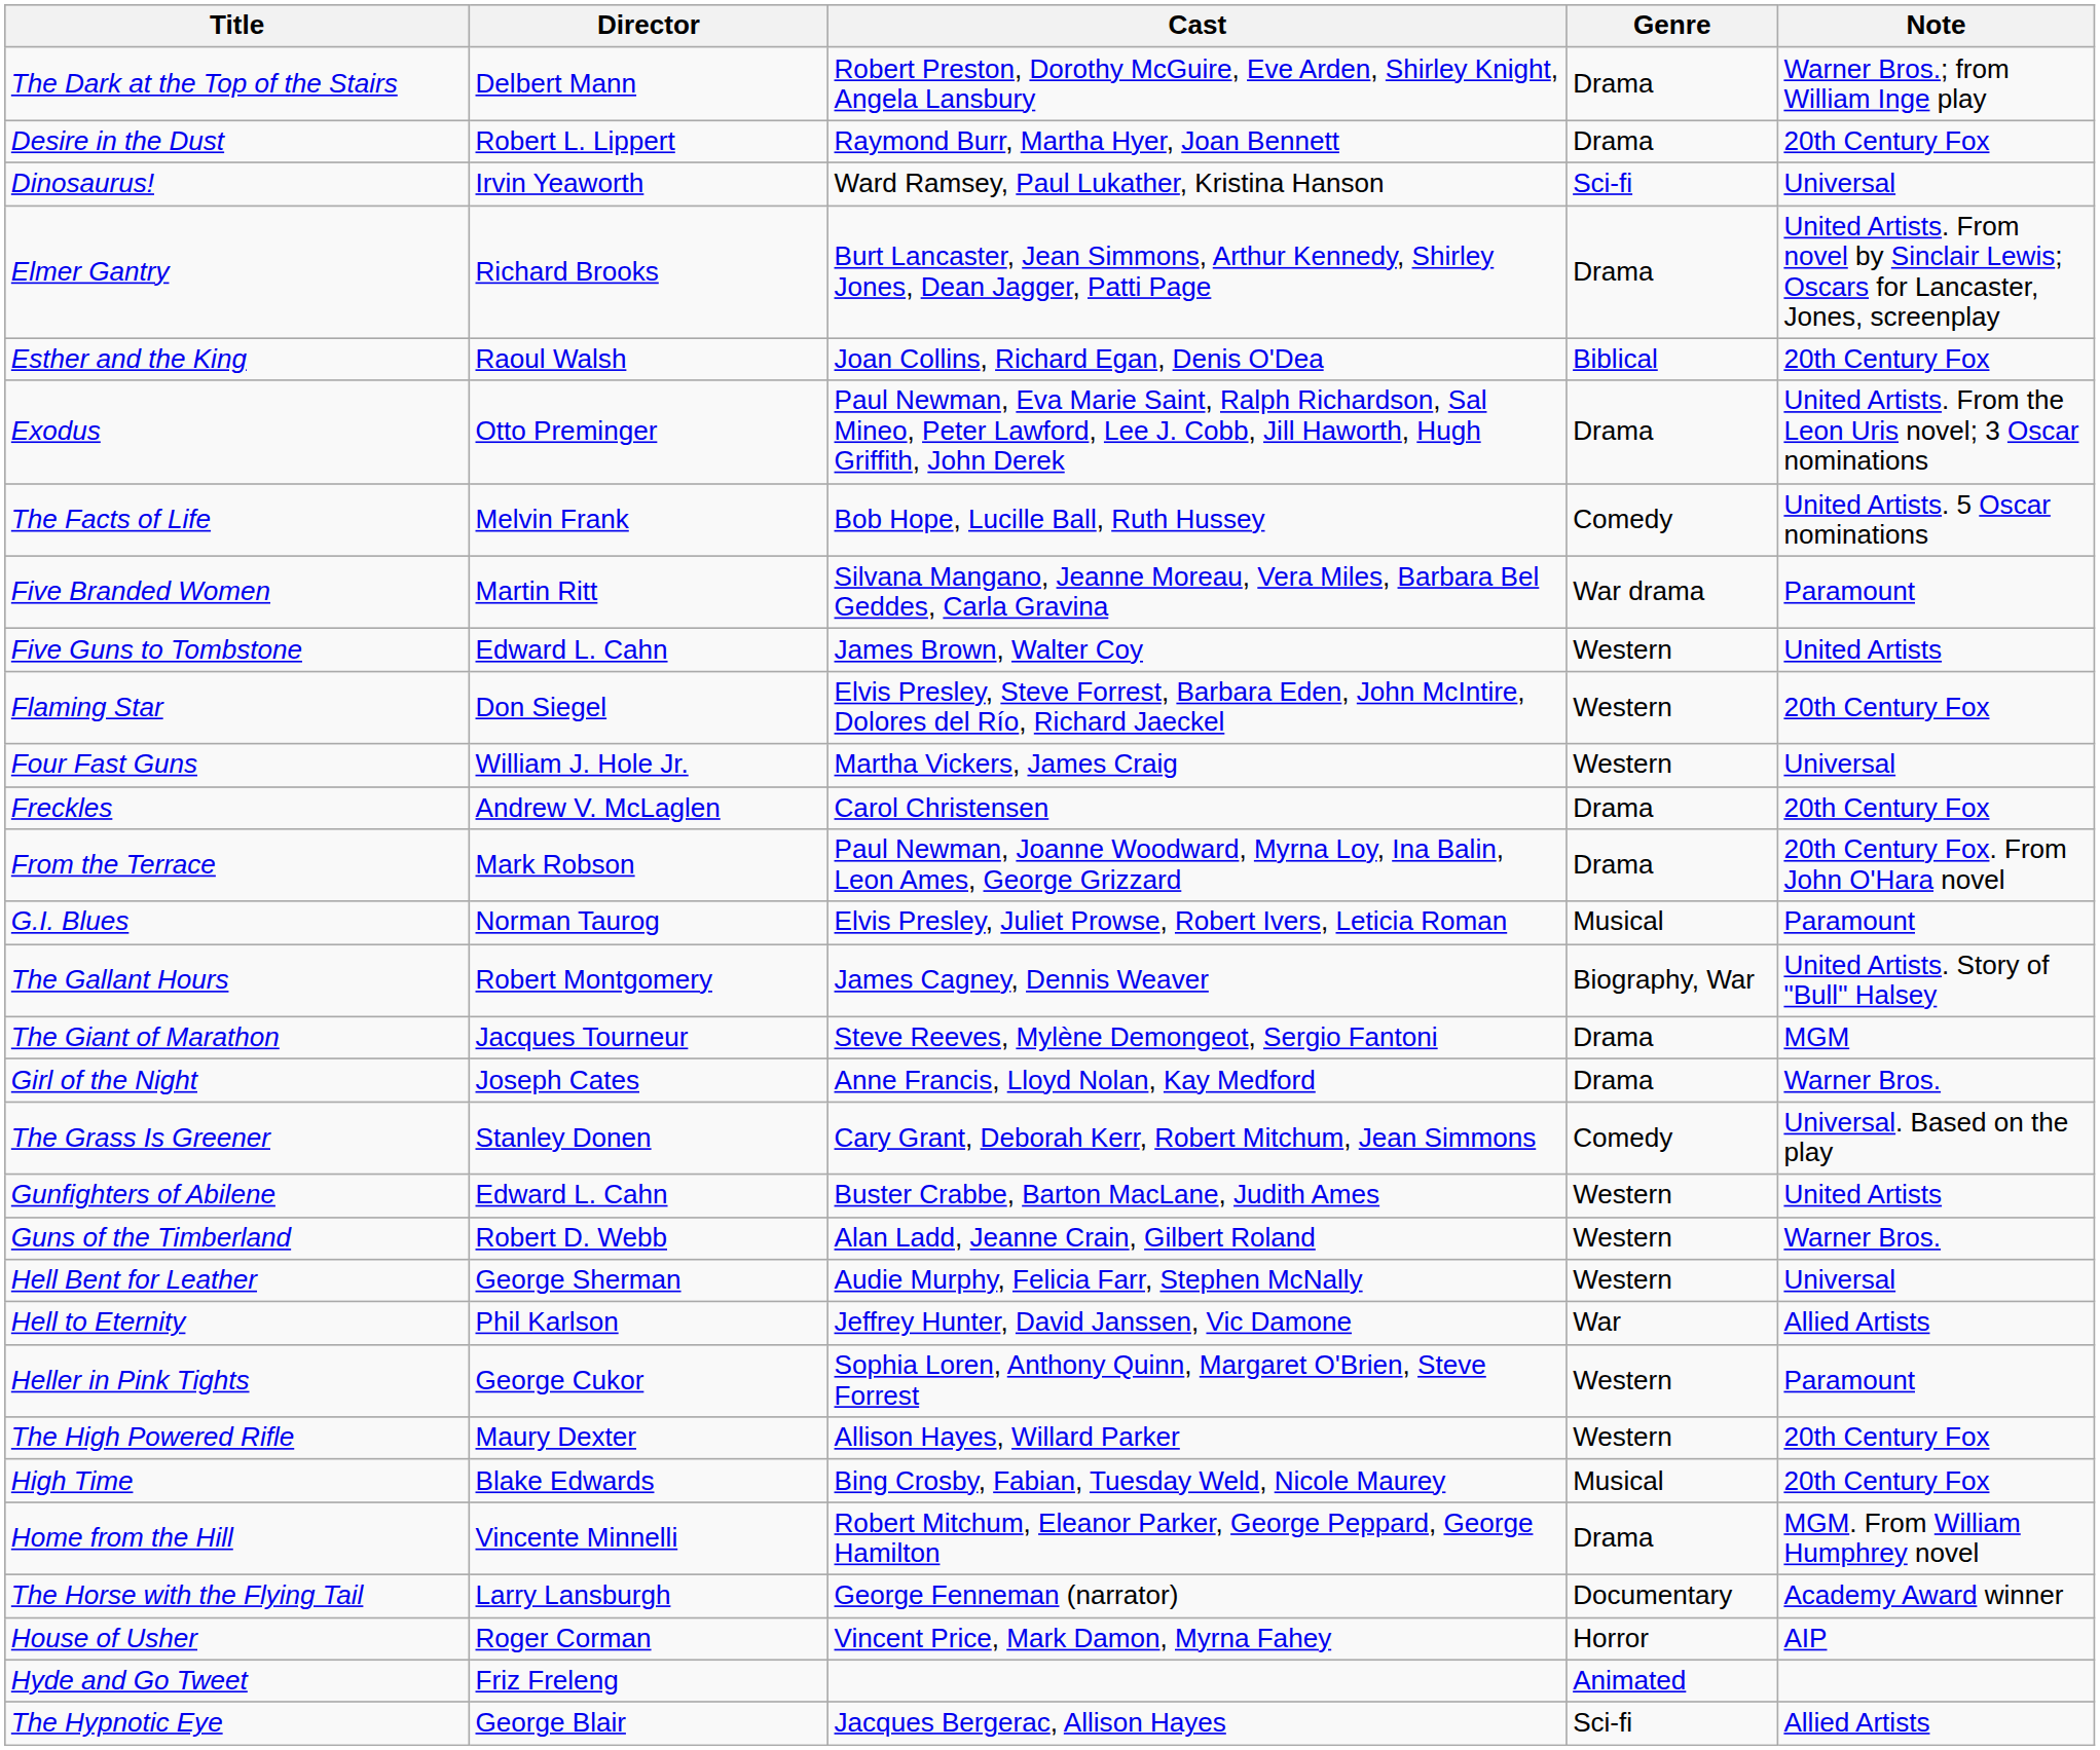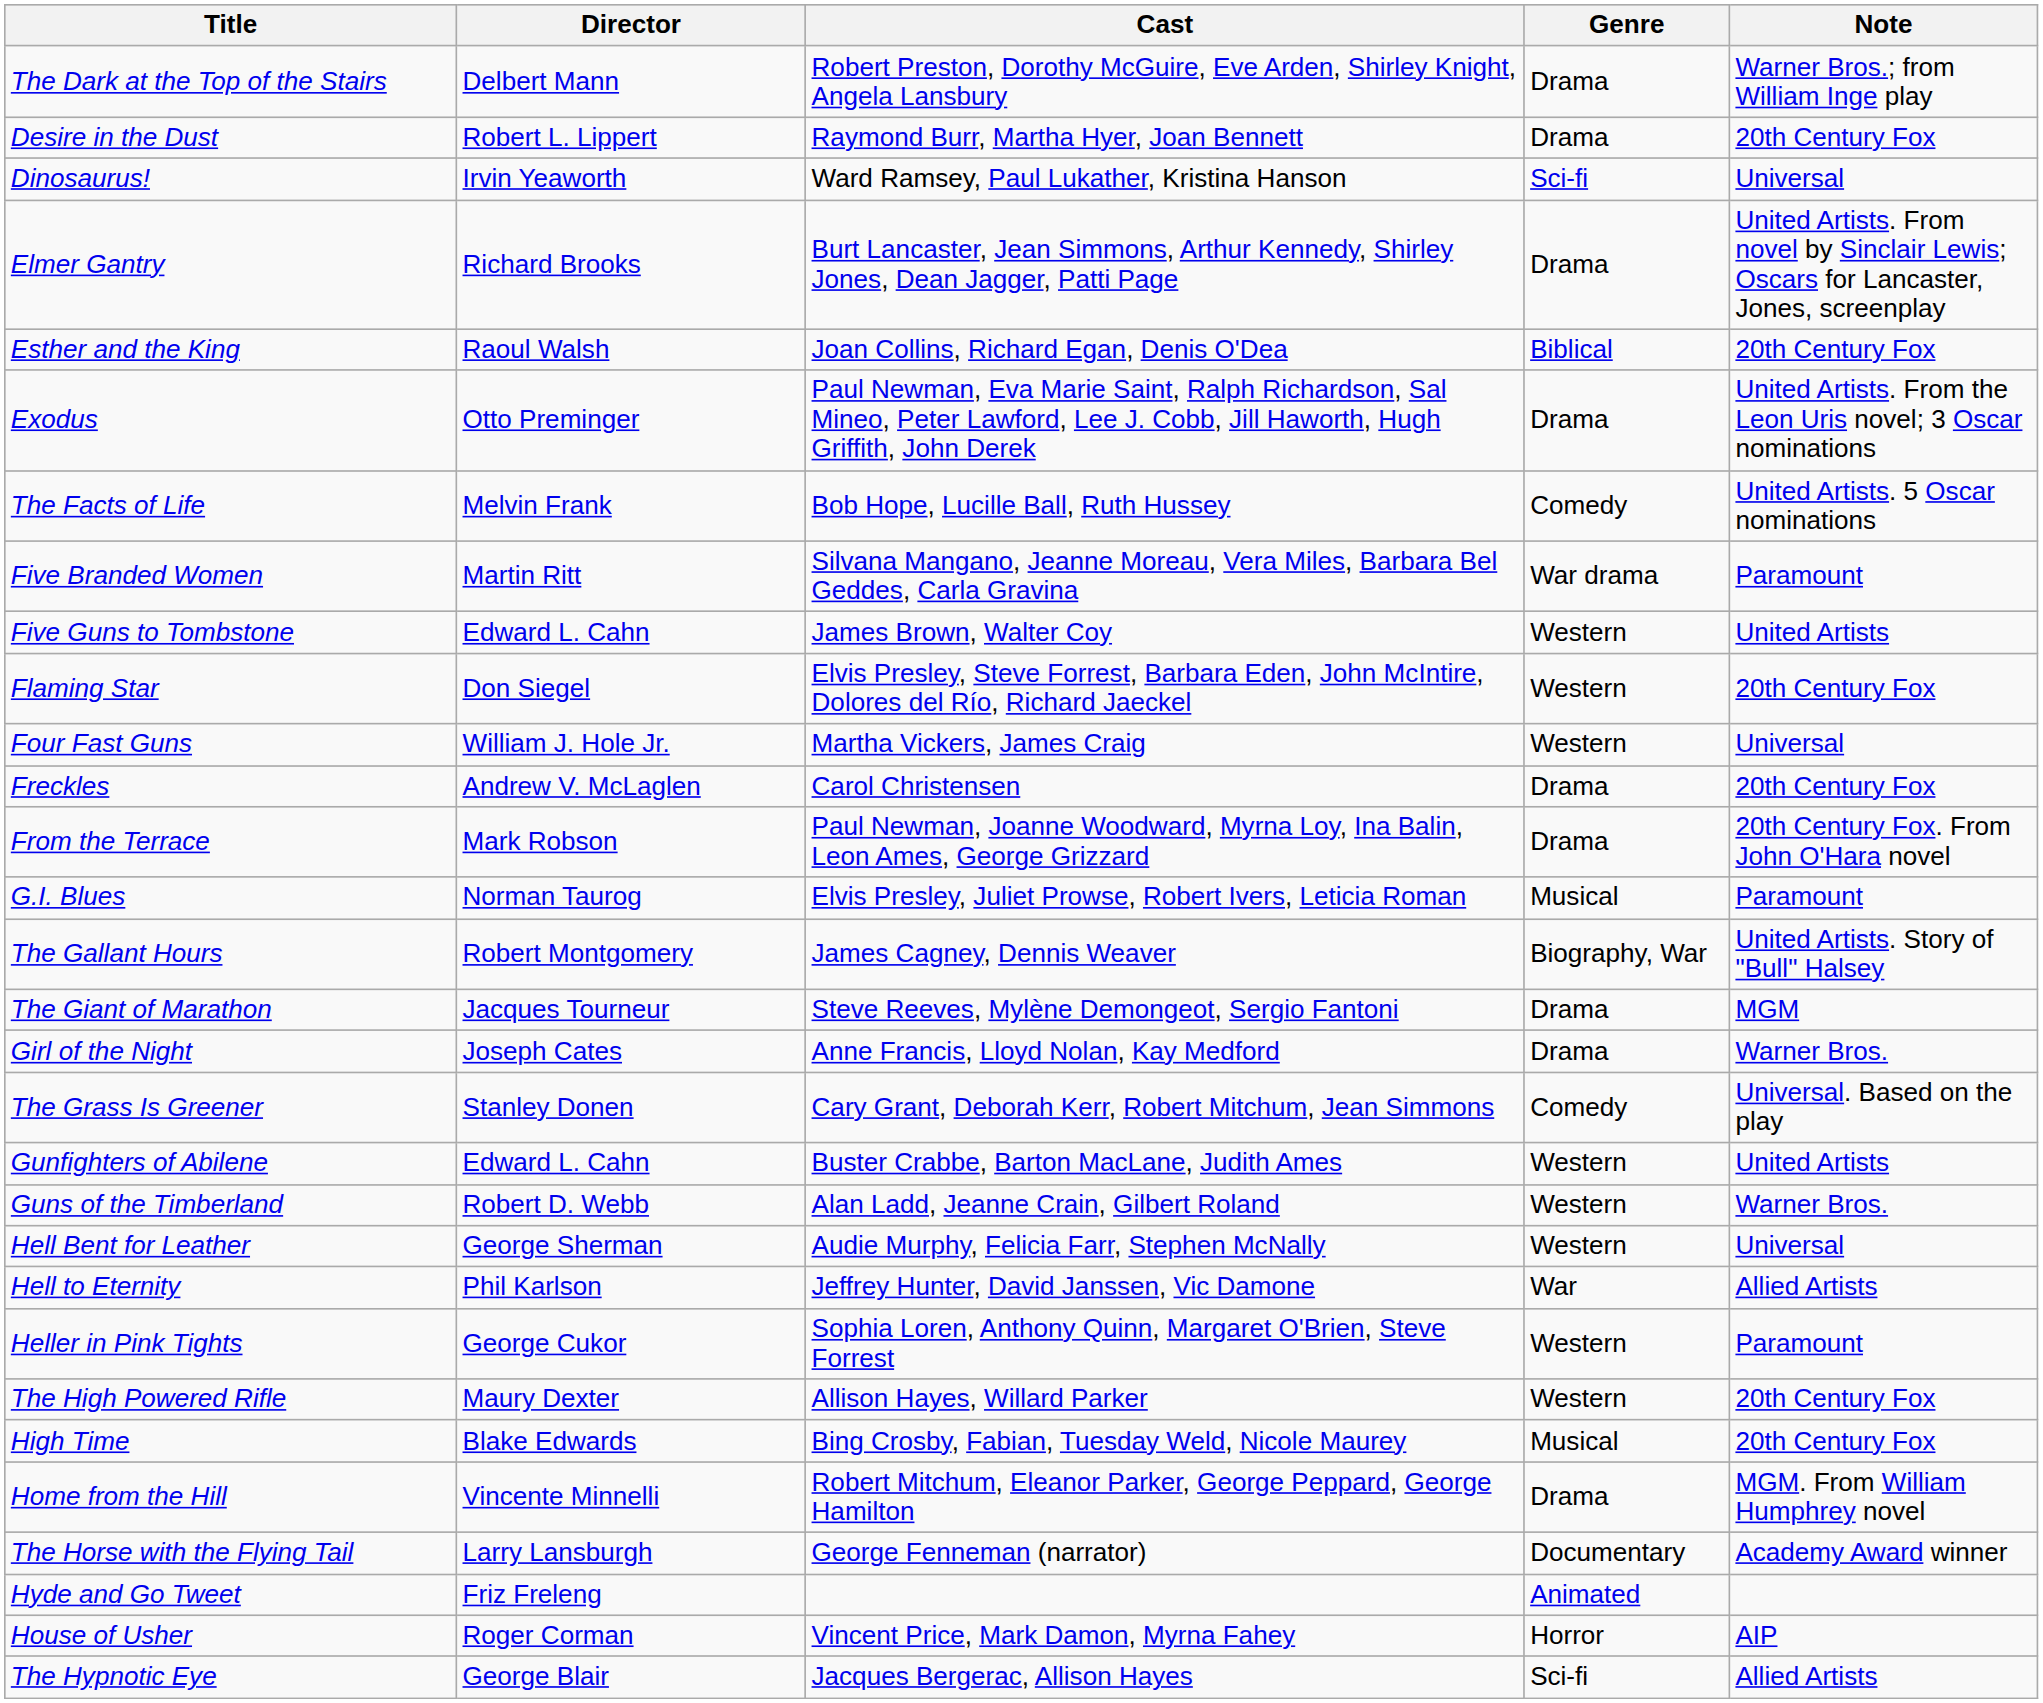 <table class="wikitable">
 <tr>
 <th style="width:22%;">Title</th>
 <th style="width:17%;">Director</th>
 <th style="width:35%;">Cast</th>
 <th style="width:10%;">Genre</th>
 <th style="width:15%;">Note</th>
 </tr>
 <tr>
 <td><em><a href='#'>The Dark at the Top of the Stairs</a></em></td>
 <td><a href='#'>Delbert Mann</a></td>
 <td><a href='#'>Robert Preston</a>, <a href='#'>Dorothy McGuire</a>, <a href='#'>Eve Arden</a>, <a href='#'>Shirley Knight</a>, <a href='#'>Angela Lansbury</a></td>
 <td>Drama</td>
 <td><a href='#'>Warner Bros.</a>; from <a href='#'>William Inge</a> play</td>
 </tr>
 <tr>
 <td><em><a href='#'>Desire in the Dust</a></em></td>
 <td><a href='#'>Robert L. Lippert</a></td>
 <td><a href='#'>Raymond Burr</a>, <a href='#'>Martha Hyer</a>, <a href='#'>Joan Bennett</a></td>
 <td>Drama</td>
 <td><a href='#'>20th Century Fox</a></td>
 </tr>
 <tr>
 <td><em><a href='#'>Dinosaurus!</a></em></td>
 <td><a href='#'>Irvin Yeaworth</a></td>
 <td>Ward Ramsey, <a href='#'>Paul Lukather</a>, Kristina Hanson</td>
 <td><a href='#'>Sci-fi</a></td>
 <td><a href='#'>Universal</a></td>
 </tr>
 <tr>
 <td><em><a href='#'>Elmer Gantry</a></em></td>
 <td><a href='#'>Richard Brooks</a></td>
 <td><a href='#'>Burt Lancaster</a>, <a href='#'>Jean Simmons</a>, <a href='#'>Arthur Kennedy</a>, <a href='#'>Shirley Jones</a>, <a href='#'>Dean Jagger</a>, <a href='#'>Patti Page</a></td>
 <td>Drama</td>
 <td><a href='#'>United Artists</a>. From <a href='#'>novel</a> by <a href='#'>Sinclair Lewis</a>; <a href='#'>Oscars</a> for Lancaster, Jones, screenplay</td>
 </tr>
 <tr>
 <td><em><a href='#'>Esther and the King</a></em></td>
 <td><a href='#'>Raoul Walsh</a></td>
 <td><a href='#'>Joan Collins</a>, <a href='#'>Richard Egan</a>, <a href='#'>Denis O'Dea</a></td>
 <td><a href='#'>Biblical</a></td>
 <td><a href='#'>20th Century Fox</a></td>
 </tr>
 <tr>
 <td><em><a href='#'>Exodus</a></em></td>
 <td><a href='#'>Otto Preminger</a></td>
 <td><a href='#'>Paul Newman</a>, <a href='#'>Eva Marie Saint</a>, <a href='#'>Ralph Richardson</a>, <a href='#'>Sal Mineo</a>, <a href='#'>Peter Lawford</a>, <a href='#'>Lee J. Cobb</a>, <a href='#'>Jill Haworth</a>, <a href='#'>Hugh Griffith</a>, <a href='#'>John Derek</a></td>
 <td>Drama</td>
 <td><a href='#'>United Artists</a>. From the <a href='#'>Leon Uris</a> novel; 3 <a href='#'>Oscar</a> nominations</td>
 </tr>
 <tr>
 <td><em><a href='#'>The Facts of Life</a></em></td>
 <td><a href='#'>Melvin Frank</a></td>
 <td><a href='#'>Bob Hope</a>, <a href='#'>Lucille Ball</a>, <a href='#'>Ruth Hussey</a></td>
 <td>Comedy</td>
 <td><a href='#'>United Artists</a>. 5 <a href='#'>Oscar</a> nominations</td>
 </tr>
 <tr>
 <td><em><a href='#'>Five Branded Women</a></em></td>
 <td><a href='#'>Martin Ritt</a></td>
 <td><a href='#'>Silvana Mangano</a>, <a href='#'>Jeanne Moreau</a>, <a href='#'>Vera Miles</a>, <a href='#'>Barbara Bel Geddes</a>, <a href='#'>Carla Gravina</a></td>
 <td>War drama</td>
 <td><a href='#'>Paramount</a></td>
 </tr>
 <tr>
 <td><em><a href='#'>Five Guns to Tombstone</a></em></td>
 <td><a href='#'>Edward L. Cahn</a></td>
 <td><a href='#'>James Brown</a>, <a href='#'>Walter Coy</a></td>
 <td>Western</td>
 <td><a href='#'>United Artists</a></td>
 </tr>
 <tr>
 <td><em><a href='#'>Flaming Star</a></em></td>
 <td><a href='#'>Don Siegel</a></td>
 <td><a href='#'>Elvis Presley</a>, <a href='#'>Steve Forrest</a>, <a href='#'>Barbara Eden</a>, <a href='#'>John McIntire</a>, <a href='#'>Dolores del Río</a>, <a href='#'>Richard Jaeckel</a></td>
 <td>Western</td>
 <td><a href='#'>20th Century Fox</a></td>
 </tr>
 <tr>
 <td><em><a href='#'>Four Fast Guns</a></em></td>
 <td><a href='#'>William J. Hole Jr.</a></td>
 <td><a href='#'>Martha Vickers</a>, <a href='#'>James Craig</a></td>
 <td>Western</td>
 <td><a href='#'>Universal</a></td>
 </tr>
 <tr>
 <td><em><a href='#'>Freckles</a></em></td>
 <td><a href='#'>Andrew V. McLaglen</a></td>
 <td><a href='#'>Carol Christensen</a></td>
 <td>Drama</td>
 <td><a href='#'>20th Century Fox</a></td>
 </tr>
 <tr>
 <td><em><a href='#'>From the Terrace</a></em></td>
 <td><a href='#'>Mark Robson</a></td>
 <td><a href='#'>Paul Newman</a>, <a href='#'>Joanne Woodward</a>, <a href='#'>Myrna Loy</a>, <a href='#'>Ina Balin</a>, <a href='#'>Leon Ames</a>, <a href='#'>George Grizzard</a></td>
 <td>Drama</td>
 <td><a href='#'>20th Century Fox</a>. From <a href='#'>John O'Hara</a> novel</td>
 </tr>
 <tr>
 <td><em><a href='#'>G.I. Blues</a></em></td>
 <td><a href='#'>Norman Taurog</a></td>
 <td><a href='#'>Elvis Presley</a>, <a href='#'>Juliet Prowse</a>, <a href='#'>Robert Ivers</a>, <a href='#'>Leticia Roman</a></td>
 <td>Musical</td>
 <td><a href='#'>Paramount</a></td>
 </tr>
 <tr>
 <td><em><a href='#'>The Gallant Hours</a></em></td>
 <td><a href='#'>Robert Montgomery</a></td>
 <td><a href='#'>James Cagney</a>, <a href='#'>Dennis Weaver</a></td>
 <td>Biography, War</td>
 <td><a href='#'>United Artists</a>. Story of <a href='#'>"Bull" Halsey</a></td>
 </tr>
 <tr>
 <td><em><a href='#'>The Giant of Marathon</a></em></td>
 <td><a href='#'>Jacques Tourneur</a></td>
 <td><a href='#'>Steve Reeves</a>, <a href='#'>Mylène Demongeot</a>, <a href='#'>Sergio Fantoni</a></td>
 <td>Drama</td>
 <td><a href='#'>MGM</a></td>
 </tr>
 <tr>
 <td><em><a href='#'>Girl of the Night</a></em></td>
 <td><a href='#'>Joseph Cates</a></td>
 <td><a href='#'>Anne Francis</a>, <a href='#'>Lloyd Nolan</a>, <a href='#'>Kay Medford</a></td>
 <td>Drama</td>
 <td><a href='#'>Warner Bros.</a></td>
 </tr>
 <tr>
 <td><em><a href='#'>The Grass Is Greener</a></em></td>
 <td><a href='#'>Stanley Donen</a></td>
 <td><a href='#'>Cary Grant</a>, <a href='#'>Deborah Kerr</a>, <a href='#'>Robert Mitchum</a>, <a href='#'>Jean Simmons</a></td>
 <td>Comedy</td>
 <td><a href='#'>Universal</a>. Based on the play</td>
 </tr>
 <tr>
 <td><em><a href='#'>Gunfighters of Abilene</a></em></td>
 <td><a href='#'>Edward L. Cahn</a></td>
 <td><a href='#'>Buster Crabbe</a>, <a href='#'>Barton MacLane</a>, <a href='#'>Judith Ames</a></td>
 <td>Western</td>
 <td><a href='#'>United Artists</a></td>
 </tr>
 <tr>
 <td><em><a href='#'>Guns of the Timberland</a></em></td>
 <td><a href='#'>Robert D. Webb</a></td>
 <td><a href='#'>Alan Ladd</a>, <a href='#'>Jeanne Crain</a>, <a href='#'>Gilbert Roland</a></td>
 <td>Western</td>
 <td><a href='#'>Warner Bros.</a></td>
 </tr>
 <tr>
 <td><em><a href='#'>Hell Bent for Leather</a></em></td>
 <td><a href='#'>George Sherman</a></td>
 <td><a href='#'>Audie Murphy</a>, <a href='#'>Felicia Farr</a>, <a href='#'>Stephen McNally</a></td>
 <td>Western</td>
 <td><a href='#'>Universal</a></td>
 </tr>
 <tr>
 <td><em><a href='#'>Hell to Eternity</a></em></td>
 <td><a href='#'>Phil Karlson</a></td>
 <td><a href='#'>Jeffrey Hunter</a>, <a href='#'>David Janssen</a>, <a href='#'>Vic Damone</a></td>
 <td>War</td>
 <td><a href='#'>Allied Artists</a></td>
 </tr>
 <tr>
 <td><em><a href='#'>Heller in Pink Tights</a></em></td>
 <td><a href='#'>George Cukor</a></td>
 <td><a href='#'>Sophia Loren</a>, <a href='#'>Anthony Quinn</a>, <a href='#'>Margaret O'Brien</a>, <a href='#'>Steve Forrest</a></td>
 <td>Western</td>
 <td><a href='#'>Paramount</a></td>
 </tr>
 <tr>
 <td><em><a href='#'>The High Powered Rifle</a></em></td>
 <td><a href='#'>Maury Dexter</a></td>
 <td><a href='#'>Allison Hayes</a>, <a href='#'>Willard Parker</a></td>
 <td>Western</td>
 <td><a href='#'>20th Century Fox</a></td>
 </tr>
 <tr>
 <td><em><a href='#'>High Time</a></em></td>
 <td><a href='#'>Blake Edwards</a></td>
 <td><a href='#'>Bing Crosby</a>, <a href='#'>Fabian</a>, <a href='#'>Tuesday Weld</a>, <a href='#'>Nicole Maurey</a></td>
 <td>Musical</td>
 <td><a href='#'>20th Century Fox</a></td>
 </tr>
 <tr>
 <td><em><a href='#'>Home from the Hill</a></em></td>
 <td><a href='#'>Vincente Minnelli</a></td>
 <td><a href='#'>Robert Mitchum</a>, <a href='#'>Eleanor Parker</a>, <a href='#'>George Peppard</a>, <a href='#'>George Hamilton</a></td>
 <td>Drama</td>
 <td><a href='#'>MGM</a>. From <a href='#'>William Humphrey</a> novel</td>
 </tr>
 <tr>
 <td><em><a href='#'>The Horse with the Flying Tail</a></em></td>
 <td><a href='#'>Larry Lansburgh</a></td>
 <td><a href='#'>George Fenneman</a> (narrator)</td>
 <td>Documentary</td>
 <td><a href='#'>Academy Award</a> winner</td>
 </tr>
 <tr>
+<td><em><a href='#'>Hyde and Go Tweet</a></em></td>
+<td><a href='#'>Friz Freleng</a></td>
+<td></td>
+<td><a href='#'>Animated</a></td>
+<td></td>
+</tr>
+<tr>
 <td><em><a href='#'>House of Usher</a></em></td>
 <td><a href='#'>Roger Corman</a></td>
 <td><a href='#'>Vincent Price</a>, <a href='#'>Mark Damon</a>, <a href='#'>Myrna Fahey</a></td>
 <td>Horror</td>
 <td><a href='#'>AIP</a></td>
-</tr>
-<tr>
-<td><em><a href='#'>Hyde and Go Tweet</a></em></td>
-<td><a href='#'>Friz Freleng</a></td>
-<td></td>
-<td><a href='#'>Animated</a></td>
-<td></td>
 </tr>
 <tr>
 <td><em><a href='#'>The Hypnotic Eye</a></em></td>
 <td><a href='#'>George Blair</a></td>
 <td><a href='#'>Jacques Bergerac</a>, <a href='#'>Allison Hayes</a></td>
 <td>Sci-fi</td>
 <td><a href='#'>Allied Artists</a></td>
 </tr>
 </table>
